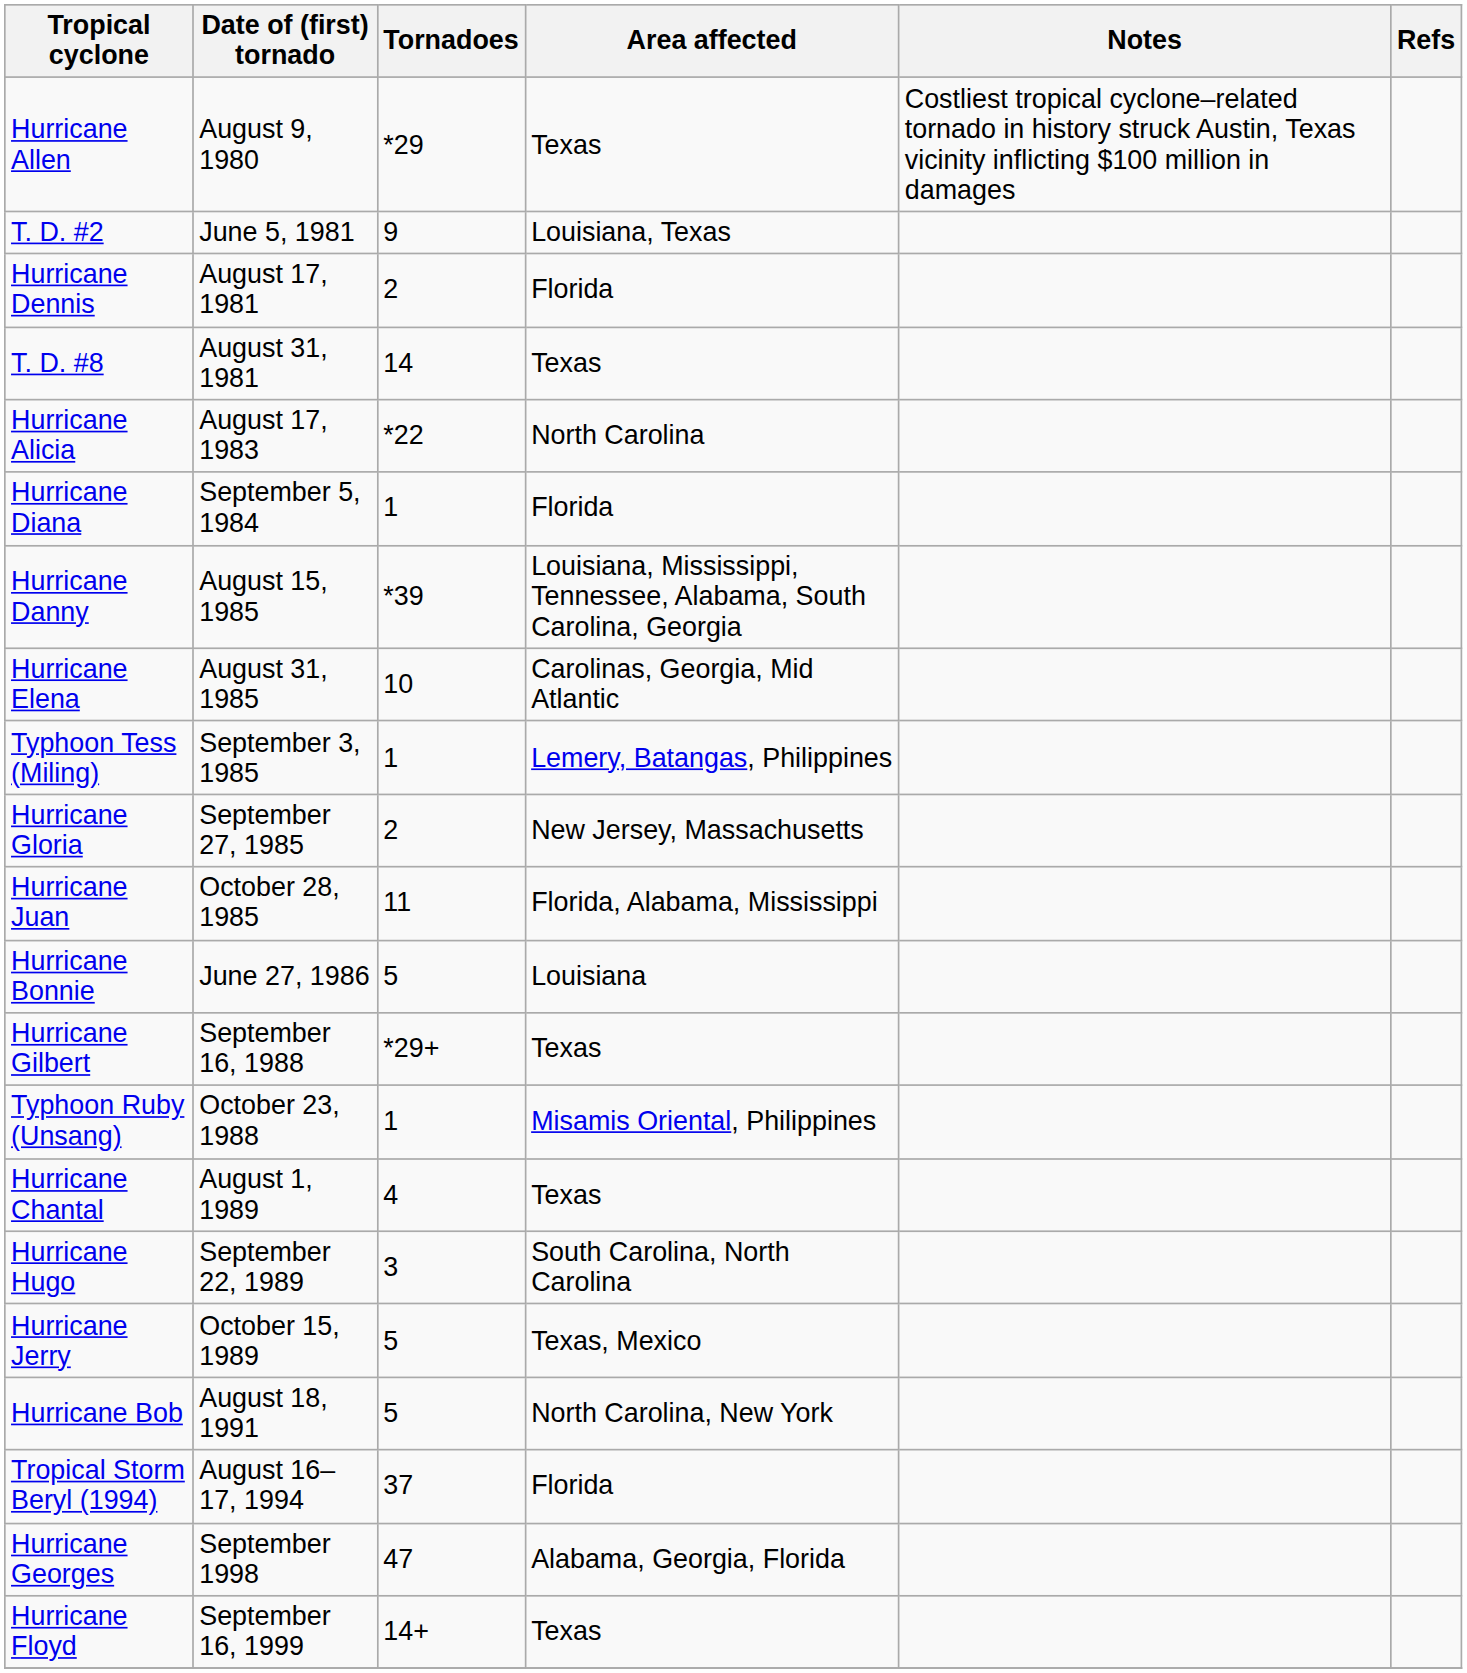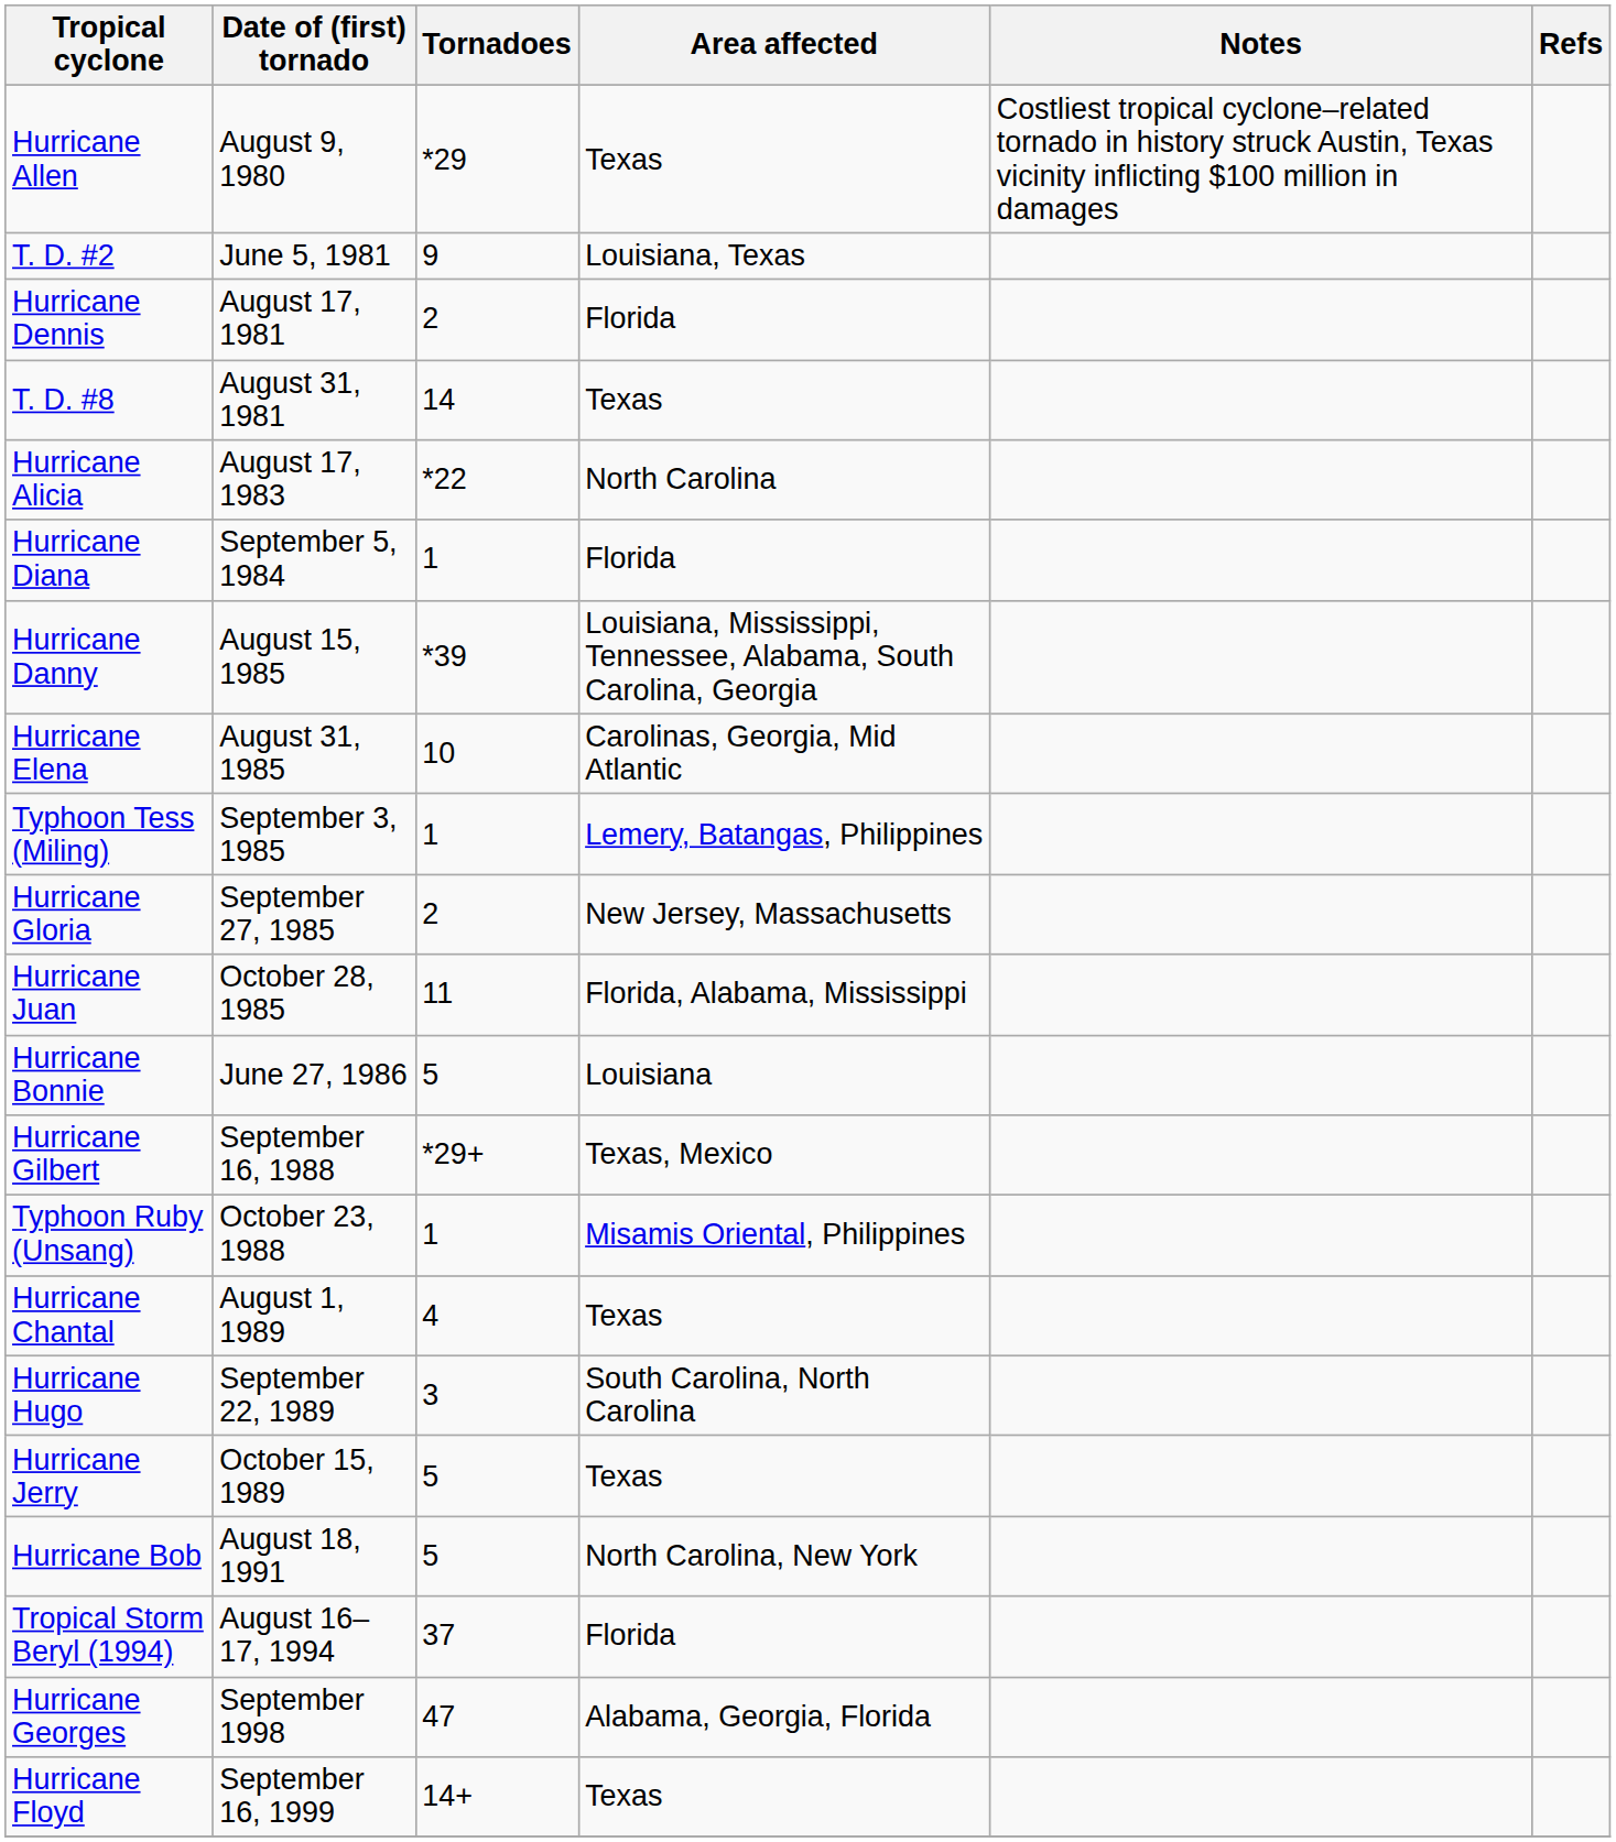 <table class="wikitable">
 <tr>
 <th>Tropical cyclone</th>
 <th>Date of (first) tornado</th>
 <th>Tornadoes</th>
 <th>Area affected</th>
 <th>Notes</th>
 <th>Refs</th>
 </tr>
 <tr>
 <td><a href='#'>Hurricane Allen</a></td>
 <td>August 9, 1980</td>
 <td>*29</td>
 <td>Texas</td>
 <td>Costliest tropical cyclone–related tornado in history struck Austin, Texas vicinity inflicting $100 million in damages</td>
 <td></td>
 </tr>
 <tr>
 <td><a href='#'>T. D. #2</a></td>
 <td>June 5, 1981</td>
 <td>9</td>
 <td>Louisiana, Texas</td>
 <td></td>
 <td></td>
 </tr>
 <tr>
 <td><a href='#'>Hurricane Dennis</a></td>
 <td>August 17, 1981</td>
 <td>2</td>
 <td>Florida</td>
 <td></td>
 <td></td>
 </tr>
 <tr>
 <td><a href='#'>T. D. #8</a></td>
 <td>August 31, 1981</td>
 <td>14</td>
 <td>Texas</td>
 <td></td>
 <td></td>
 </tr>
 <tr>
 <td><a href='#'>Hurricane Alicia</a></td>
 <td>August 17, 1983</td>
 <td>*22</td>
 <td>North Carolina</td>
 <td></td>
 <td></td>
 </tr>
 <tr>
 <td><a href='#'>Hurricane Diana</a></td>
 <td>September 5, 1984</td>
 <td>1</td>
 <td>Florida</td>
 <td></td>
 <td></td>
 </tr>
 <tr>
 <td><a href='#'>Hurricane Danny</a></td>
 <td>August 15, 1985</td>
 <td>*39</td>
 <td>Louisiana, Mississippi, Tennessee, Alabama, South Carolina, Georgia</td>
 <td></td>
 <td></td>
 </tr>
 <tr>
 <td><a href='#'>Hurricane Elena</a></td>
 <td>August 31, 1985</td>
 <td>10</td>
 <td>Carolinas, Georgia, Mid Atlantic</td>
 <td></td>
 <td></td>
 </tr>
 <tr>
 <td><a href='#'>Typhoon Tess (Miling)</a></td>
 <td>September 3, 1985</td>
 <td>1</td>
 <td><a href='#'>Lemery, Batangas</a>, Philippines</td>
 <td></td>
 <td></td>
 </tr>
 <tr>
 <td><a href='#'>Hurricane Gloria</a></td>
 <td>September 27, 1985</td>
 <td>2</td>
 <td>New Jersey, Massachusetts</td>
 <td></td>
 <td></td>
 </tr>
 <tr>
 <td><a href='#'>Hurricane Juan</a></td>
 <td>October 28, 1985</td>
 <td>11</td>
 <td>Florida, Alabama, Mississippi</td>
 <td></td>
 <td></td>
 </tr>
 <tr>
 <td><a href='#'>Hurricane Bonnie</a></td>
 <td>June 27, 1986</td>
 <td>5</td>
 <td>Louisiana</td>
 <td></td>
 <td></td>
 </tr>
 <tr>
 <td><a href='#'>Hurricane Gilbert</a></td>
 <td>September 16, 1988</td>
 <td>*29+</td>
-<td>Texas</td>
+<td>Texas, Mexico</td>
 <td></td>
 <td></td>
 </tr>
 <tr>
 <td><a href='#'>Typhoon Ruby (Unsang)</a></td>
 <td>October 23, 1988</td>
 <td>1</td>
 <td><a href='#'>Misamis Oriental</a>, Philippines</td>
 <td></td>
 <td></td>
 </tr>
 <tr>
 <td><a href='#'>Hurricane Chantal</a></td>
 <td>August 1, 1989</td>
 <td>4</td>
 <td>Texas</td>
 <td></td>
 <td></td>
 </tr>
 <tr>
 <td><a href='#'>Hurricane Hugo</a></td>
 <td>September 22, 1989</td>
 <td>3</td>
 <td>South Carolina, North Carolina</td>
 <td></td>
 <td></td>
 </tr>
 <tr>
 <td><a href='#'>Hurricane Jerry</a></td>
 <td>October 15, 1989</td>
 <td>5</td>
-<td>Texas, Mexico</td>
+<td>Texas</td>
 <td></td>
 <td></td>
 </tr>
 <tr>
 <td><a href='#'>Hurricane Bob</a></td>
 <td>August 18, 1991</td>
 <td>5</td>
 <td>North Carolina, New York</td>
 <td></td>
 <td></td>
 </tr>
 <tr>
 <td><a href='#'>Tropical Storm Beryl (1994)</a></td>
 <td>August 16–17, 1994</td>
 <td>37</td>
 <td>Florida</td>
 <td></td>
 <td></td>
 </tr>
 <tr>
 <td><a href='#'>Hurricane Georges</a></td>
 <td>September 1998</td>
 <td>47</td>
 <td>Alabama, Georgia, Florida</td>
 <td></td>
 <td></td>
 </tr>
 <tr>
 <td><a href='#'>Hurricane Floyd</a></td>
 <td>September 16, 1999</td>
 <td>14+</td>
 <td>Texas</td>
 <td></td>
 <td></td>
 </tr>
 <tr>
 </tr>
 </table>
